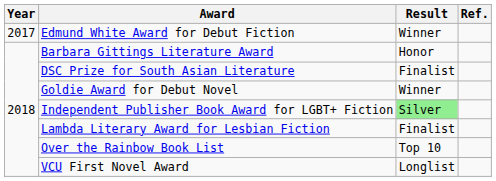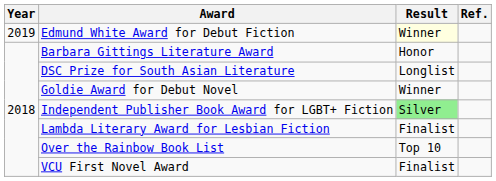 <table class="wikitable">
 <tr>
 <th>Year</th>
 <th>Award</th>
 <th>Result</th>
 <th>Ref.</th>
 </tr>
 <tr>
-<td>2017</td>
+<td>2019</td>
 <td><a href='#'>Edmund White Award</a> for Debut Fiction</td>
-<td>Winner</td>
+<td style="background: lightyellow;">Winner</td>
 <td></td>
 </tr>
 <tr>
 <td rowspan="7">2018</td>
 <td><a href='#'>Barbara Gittings Literature Award</a></td>
 <td>Honor</td>
 <td></td>
 </tr>
 <tr>
 <td><a href='#'>DSC Prize for South Asian Literature</a></td>
-<td>Finalist</td>
+<td>Longlist</td>
 <td></td>
 </tr>
 <tr>
 <td><a href='#'>Goldie Award</a> for Debut Novel</td>
 <td>Winner</td>
 <td></td>
 </tr>
 <tr>
 <td><a href='#'>Independent Publisher Book Award</a> for LGBT+ Fiction</td>
 <td style="background: lightgreen;">Silver</td>
 <td></td>
 </tr>
 <tr>
 <td><a href='#'>Lambda Literary Award for Lesbian Fiction</a></td>
 <td>Finalist</td>
 <td></td>
 </tr>
 <tr>
 <td><a href='#'>Over the Rainbow Book List</a></td>
 <td>Top 10</td>
 <td></td>
 </tr>
 <tr>
 <td><a href='#'>VCU</a> First Novel Award</td>
-<td>Longlist</td>
+<td>Finalist</td>
 <td></td>
 </tr>
 </table>
